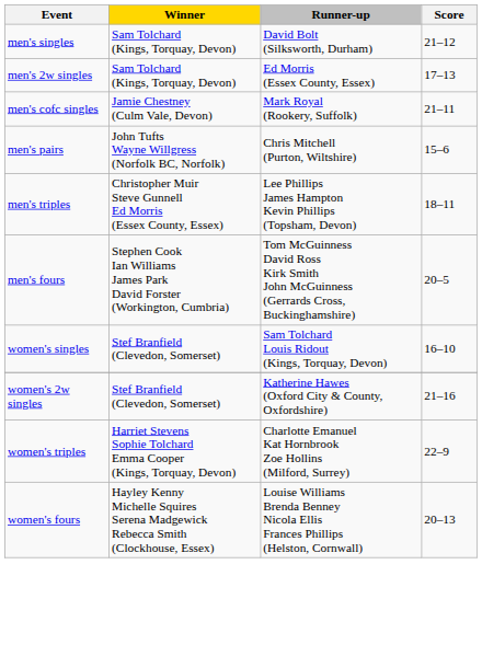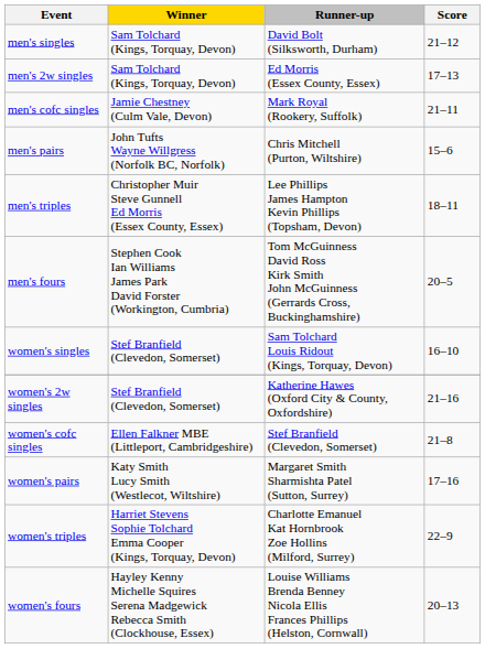 <table class="wikitable" style="font-size: 100%">
 <tr>
 <th width=170>Event</th>
 <th width=250 style="background-color: gold;">Winner</th>
 <th width=250 style="background-color: silver;">Runner-up</th>
 <th width=80>Score</th>
 </tr>
 <tr>
 <td><a href='#'>men's singles</a></td>
 <td><a href='#'>Sam Tolchard</a><br>(Kings, Torquay, Devon)</td>
 <td><a href='#'>David Bolt</a><br>(Silksworth, Durham)</td>
 <td>21–12</td>
 </tr>
 <tr>
 <td><a href='#'>men's 2w singles</a></td>
 <td><a href='#'>Sam Tolchard</a><br>(Kings, Torquay, Devon)</td>
 <td><a href='#'>Ed Morris</a><br>(Essex County, Essex)</td>
 <td>17–13</td>
 </tr>
 <tr>
 <td><a href='#'>men's cofc singles</a></td>
 <td><a href='#'>Jamie Chestney</a><br> (Culm Vale, Devon)</td>
 <td><a href='#'>Mark Royal</a><br> (Rookery, Suffolk)</td>
 <td>21–11</td>
 </tr>
 <tr>
 <td><a href='#'>men's pairs</a></td>
 <td>John Tufts <br><a href='#'>Wayne Willgress</a><br>(Norfolk BC, Norfolk)</td>
 <td>Chris Mitchell<br>(Purton, Wiltshire)</td>
 <td>15–6</td>
 </tr>
 <tr>
 <td><a href='#'>men's triples</a></td>
 <td>Christopher Muir<br>Steve Gunnell<br><a href='#'>Ed Morris</a><br>(Essex County, Essex)</td>
 <td>Lee Phillips<br>James Hampton<br>Kevin Phillips<br>(Topsham, Devon)</td>
 <td>18–11</td>
 </tr>
 <tr>
 <td><a href='#'>men's fours</a></td>
 <td>Stephen Cook<br> Ian Williams<br> James Park<br> David Forster<br>(Workington, Cumbria)</td>
 <td>Tom McGuinness<br> David Ross<br> Kirk Smith<br> John McGuinness<br>(Gerrards Cross, Buckinghamshire)</td>
 <td>20–5</td>
 </tr>
 <tr>
 <td><a href='#'>women's singles</a></td>
 <td><a href='#'>Stef Branfield</a><br>(Clevedon, Somerset)</td>
 <td><a href='#'>Sam Tolchard</a> <br> <a href='#'>Louis Ridout</a><br>(Kings, Torquay, Devon)</td>
 <td>16–10</td>
 </tr>
 <tr>
 </tr>
 <tr>
 <td><a href='#'>women's 2w singles</a></td>
 <td><a href='#'>Stef Branfield</a><br>(Clevedon, Somerset)</td>
 <td><a href='#'>Katherine Hawes</a><br> (Oxford City & County, Oxfordshire)</td>
 <td>21–16</td>
 </tr>
 <tr>
+<td><a href='#'>women's cofc singles</a></td>
+<td><a href='#'>Ellen Falkner</a> MBE<br>(Littleport, Cambridgeshire)</td>
+<td><a href='#'>Stef Branfield</a> <br>(Clevedon, Somerset)</td>
+<td>21–8</td>
+</tr>
+<tr>
+<td><a href='#'>women's pairs</a></td>
+<td>Katy Smith <br> Lucy Smith<br>(Westlecot, Wiltshire)</td>
+<td>Margaret Smith <br>Sharmishta Patel <br>(Sutton, Surrey)</td>
+<td>17–16</td>
+</tr>
+<tr>
 <td><a href='#'>women's triples</a></td>
 <td><a href='#'>Harriet Stevens</a><br><a href='#'>Sophie Tolchard</a><br> Emma Cooper<br>(Kings, Torquay, Devon)</td>
 <td>Charlotte Emanuel<br> Kat Hornbrook<br> Zoe Hollins<br>(Milford, Surrey)</td>
 <td>22–9</td>
 </tr>
 <tr>
 <td><a href='#'>women's fours</a></td>
 <td>Hayley Kenny<br>Michelle Squires<br>Serena Madgewick <br>Rebecca Smith<br>(Clockhouse, Essex)</td>
 <td>Louise Williams<br> Brenda Benney<br>Nicola Ellis<br> Frances Phillips<br>(Helston, Cornwall)</td>
 <td>20–13</td>
 </tr>
 </table>
